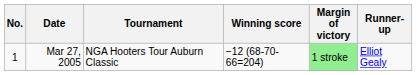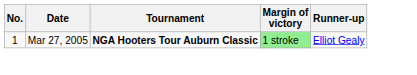 <table class="wikitable" style="font-size:95%;">
 <tr>
 <th>No.</th>
 <th>Date</th>
 <th>Tournament</th>
-<th>Winning score</th>
 <th>Margin of<br>victory</th>
 <th>Runner-up</th>
 </tr>
 <tr>
 <td align=center>1</td>
 <td align=right>Mar 27, 2005</td>
-<td>NGA Hooters Tour Auburn Classic</td>
-<td>−12 (68-70-66=204)</td>
+<td><strong>NGA Hooters Tour Auburn Classic</strong></td>
 <td style="background: lightgreen;">1 stroke</td>
 <td> <a href='#'>Elliot Gealy</a></td>
 </tr>
 </table>
